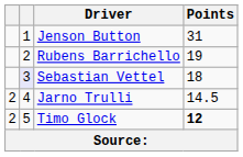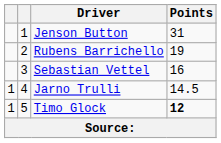 <table class="wikitable" style="font-size: 85%;">
 <tr>
 <th></th>
 <th></th>
 <th>Driver</th>
 <th>Points</th>
 </tr>
 <tr>
 <td></td>
 <td align="center">1</td>
 <td> <a href='#'>Jenson Button</a></td>
 <td>31</td>
 </tr>
 <tr>
 <td></td>
 <td align="center">2</td>
 <td> <a href='#'>Rubens Barrichello</a></td>
 <td>19</td>
 </tr>
 <tr>
 <td></td>
-<td align="center" style="background: lavender;">3</td>
+<td align="center">3</td>
 <td> <a href='#'>Sebastian Vettel</a></td>
-<td>18</td>
+<td>16</td>
 </tr>
 <tr>
-<td> 2</td>
+<td> 1</td>
 <td align="center">4</td>
 <td> <a href='#'>Jarno Trulli</a></td>
 <td>14.5</td>
 </tr>
 <tr>
-<td> 2</td>
+<td> 1</td>
 <td align="center">5</td>
 <td> <a href='#'>Timo Glock</a></td>
 <td><strong>12</strong></td>
 </tr>
 <tr>
 <th colspan=4>Source:</th>
 </tr>
 </table>
